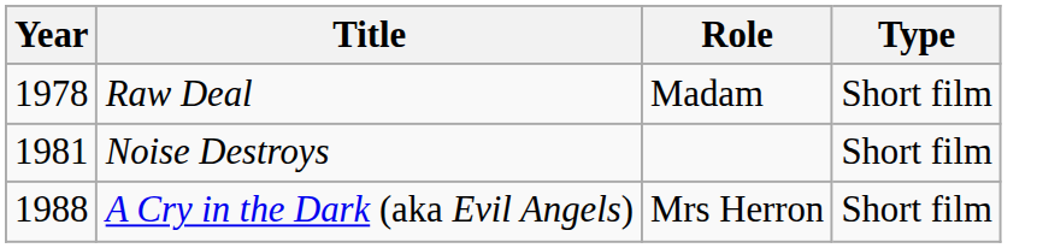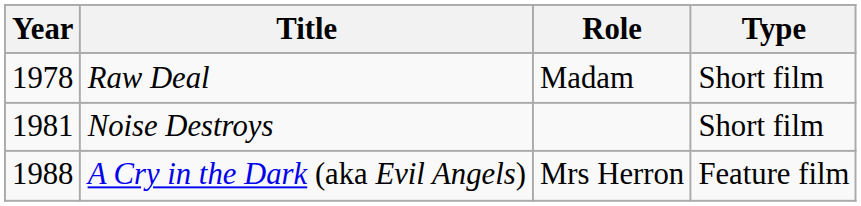 <table class="wikitable">
 <tr>
 <th>Year</th>
 <th>Title</th>
 <th>Role</th>
 <th>Type</th>
 </tr>
 <tr>
 <td>1978</td>
 <td><em>Raw Deal</em></td>
 <td>Madam</td>
 <td>Short film</td>
 </tr>
 <tr>
 <td>1981</td>
 <td><em>Noise Destroys</em></td>
 <td></td>
 <td>Short film</td>
 </tr>
 <tr>
 <td>1988</td>
 <td><em><a href='#'>A Cry in the Dark</a></em> (aka <em>Evil Angels</em>)</td>
 <td>Mrs Herron</td>
-<td>Short film</td>
+<td>Feature film</td>
 </tr>
 </table>
